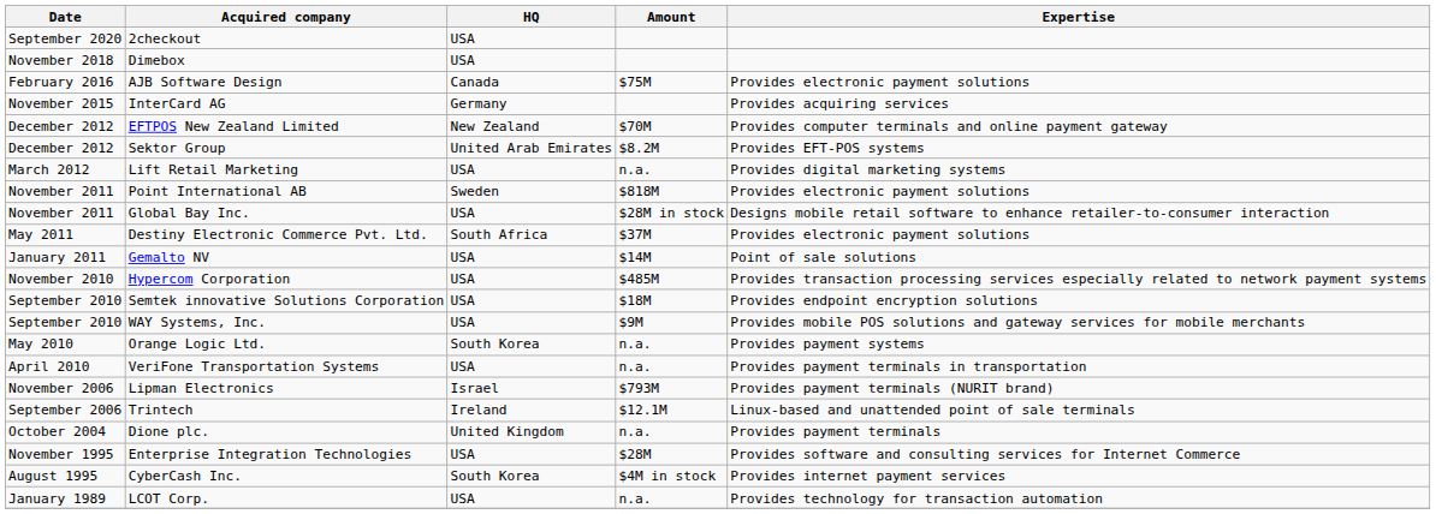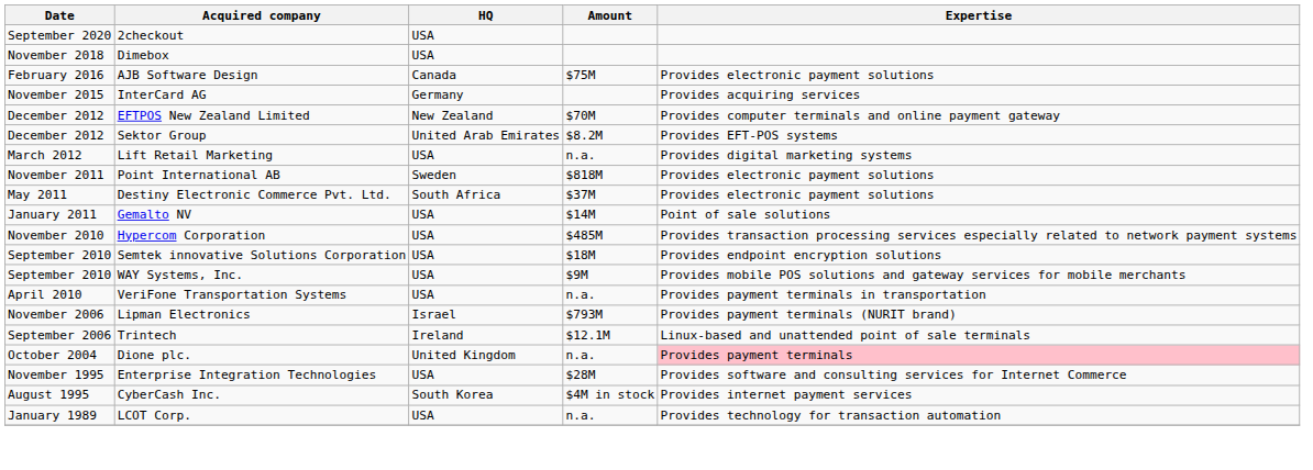 <table class="wikitable">
 <tr>
 <th>Date</th>
 <th>Acquired company</th>
 <th>HQ</th>
 <th>Amount</th>
 <th>Expertise</th>
 </tr>
 <tr>
 <td>September 2020</td>
 <td>2checkout</td>
 <td>USA</td>
 <td></td>
 <td></td>
 </tr>
 <tr>
 <td>November 2018</td>
 <td>Dimebox</td>
 <td>USA</td>
 <td></td>
 <td></td>
 </tr>
 <tr>
 <td>February 2016</td>
 <td>AJB Software Design</td>
 <td>Canada</td>
 <td>$75M</td>
 <td>Provides electronic payment solutions</td>
 </tr>
 <tr>
 <td>November 2015</td>
 <td>InterCard AG</td>
 <td>Germany</td>
 <td></td>
 <td>Provides acquiring services</td>
 </tr>
 <tr>
 <td>December 2012</td>
 <td><a href='#'>EFTPOS</a> New Zealand Limited</td>
 <td>New Zealand</td>
 <td>$70M</td>
 <td>Provides computer terminals and online payment gateway</td>
 </tr>
 <tr>
 <td>December 2012</td>
 <td>Sektor Group</td>
 <td>United Arab Emirates</td>
 <td>$8.2M</td>
 <td>Provides EFT-POS systems</td>
 </tr>
 <tr>
 <td>March 2012</td>
 <td>Lift Retail Marketing</td>
 <td>USA</td>
 <td>n.a.</td>
 <td>Provides digital marketing systems</td>
 </tr>
 <tr>
 <td>November 2011</td>
 <td>Point International AB</td>
 <td>Sweden</td>
 <td>$818M</td>
 <td>Provides electronic payment solutions</td>
 </tr>
 <tr>
-<td>November 2011</td>
-<td>Global Bay Inc.</td>
-<td>USA</td>
-<td>$28M in stock</td>
-<td>Designs mobile retail software to enhance retailer-to-consumer interaction</td>
-</tr>
-<tr>
 <td>May 2011</td>
 <td>Destiny Electronic Commerce Pvt. Ltd.</td>
 <td>South Africa</td>
 <td>$37M</td>
 <td>Provides electronic payment solutions</td>
 </tr>
 <tr>
 <td>January 2011</td>
 <td><a href='#'>Gemalto</a> NV</td>
 <td>USA</td>
 <td>$14M</td>
 <td>Point of sale solutions</td>
 </tr>
 <tr>
 <td>November 2010</td>
 <td><a href='#'>Hypercom</a> Corporation</td>
 <td>USA</td>
 <td>$485M</td>
 <td>Provides transaction processing services especially related to network payment systems</td>
 </tr>
 <tr>
 <td>September 2010</td>
 <td>Semtek innovative Solutions Corporation</td>
 <td>USA</td>
 <td>$18M</td>
 <td>Provides endpoint encryption solutions</td>
 </tr>
 <tr>
 <td>September 2010</td>
 <td>WAY Systems, Inc.</td>
 <td>USA</td>
 <td>$9M</td>
 <td>Provides mobile POS solutions and gateway services for mobile merchants</td>
 </tr>
 <tr>
-<td>May 2010</td>
-<td>Orange Logic Ltd.</td>
-<td>South Korea</td>
-<td>n.a.</td>
-<td>Provides payment systems</td>
-</tr>
-<tr>
 <td>April 2010</td>
 <td>VeriFone Transportation Systems</td>
 <td>USA</td>
 <td>n.a.</td>
 <td>Provides payment terminals in transportation</td>
 </tr>
 <tr>
 <td>November 2006</td>
 <td>Lipman Electronics</td>
 <td>Israel</td>
 <td>$793M</td>
 <td>Provides payment terminals (NURIT brand)</td>
 </tr>
 <tr>
 <td>September 2006</td>
 <td>Trintech</td>
 <td>Ireland</td>
 <td>$12.1M</td>
 <td>Linux-based and unattended point of sale terminals</td>
 </tr>
 <tr>
 <td>October 2004</td>
 <td>Dione plc.</td>
 <td>United Kingdom</td>
 <td>n.a.</td>
-<td>Provides payment terminals</td>
+<td style="background: pink;">Provides payment terminals</td>
 </tr>
 <tr>
 <td>November 1995</td>
 <td>Enterprise Integration Technologies</td>
 <td>USA</td>
 <td>$28M</td>
 <td>Provides software and consulting services for Internet Commerce</td>
 </tr>
 <tr>
 <td>August 1995</td>
 <td>CyberCash Inc.</td>
 <td>South Korea</td>
 <td>$4M in stock</td>
 <td>Provides internet payment services</td>
 </tr>
 <tr>
 <td>January 1989</td>
 <td>LCOT Corp.</td>
 <td>USA</td>
 <td>n.a.</td>
 <td>Provides technology for transaction automation</td>
 </tr>
 <tr>
 </tr>
 </table>
